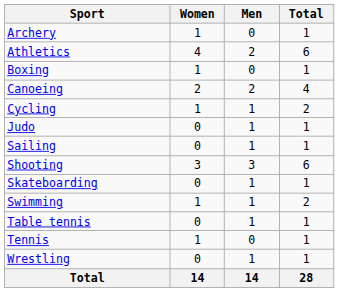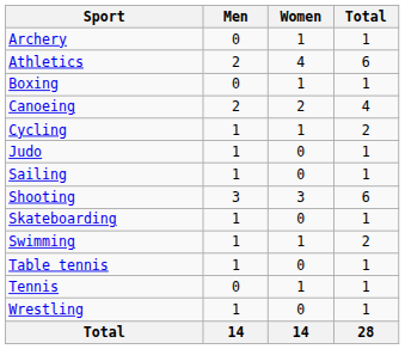 <table class="wikitable sortable" style="text-align:center;">
 <tr>
 <th width=180>Sport</th>
+<th width=55>Men</th>
 <th width=55>Women</th>
-<th width=55>Men</th>
 <th width=55>Total</th>
 </tr>
 <tr>
 <td align=left><a href='#'>Archery</a></td>
+<td>0</td>
 <td>1</td>
-<td>0</td>
 <td>1</td>
 </tr>
 <tr>
 <td align=left><a href='#'>Athletics</a></td>
+<td>2</td>
 <td>4</td>
-<td>2</td>
 <td>6</td>
 </tr>
 <tr>
 <td align=left><a href='#'>Boxing</a></td>
+<td>0</td>
 <td>1</td>
-<td>0</td>
 <td>1</td>
 </tr>
 <tr>
 <td align=left><a href='#'>Canoeing</a></td>
 <td>2</td>
 <td>2</td>
 <td>4</td>
 </tr>
 <tr>
 <td align=left><a href='#'>Cycling</a></td>
 <td>1</td>
 <td>1</td>
 <td>2</td>
 </tr>
 <tr>
 <td align=left><a href='#'>Judo</a></td>
+<td>1</td>
 <td>0</td>
-<td>1</td>
 <td>1</td>
 </tr>
 <tr>
 <td align=left><a href='#'>Sailing</a></td>
+<td>1</td>
 <td>0</td>
-<td>1</td>
 <td>1</td>
 </tr>
 <tr>
 <td align=left><a href='#'>Shooting</a></td>
 <td>3</td>
 <td>3</td>
 <td>6</td>
 </tr>
 <tr>
 <td align=left><a href='#'>Skateboarding</a></td>
+<td>1</td>
 <td>0</td>
-<td>1</td>
 <td>1</td>
 </tr>
 <tr>
 <td align=left><a href='#'>Swimming</a></td>
 <td>1</td>
 <td>1</td>
 <td>2</td>
 </tr>
 <tr>
 <td align=left><a href='#'>Table tennis</a></td>
+<td>1</td>
+<td>0</td>
+<td>1</td>
+</tr>
+<tr>
+<td align=left><a href='#'>Tennis</a></td>
 <td>0</td>
 <td>1</td>
 <td>1</td>
 </tr>
 <tr>
-<td align=left><a href='#'>Tennis</a></td>
+<td align=left><a href='#'>Wrestling</a></td>
 <td>1</td>
 <td>0</td>
-<td>1</td>
-</tr>
-<tr>
-<td align=left><a href='#'>Wrestling</a></td>
-<td>0</td>
-<td>1</td>
 <td>1</td>
 </tr>
 <tr>
 <th>Total</th>
 <th>14</th>
 <th>14</th>
 <th>28</th>
 </tr>
 </table>
